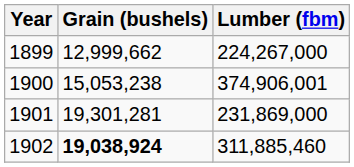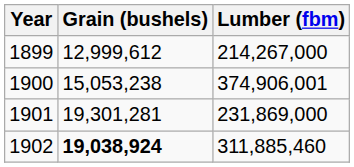 <table class="wikitable sortable">
 <tr>
 <th>Year</th>
 <th>Grain (bushels)</th>
 <th>Lumber (<a href='#'>fbm</a>)</th>
 </tr>
 <tr>
 <td>1899</td>
-<td>12,999,662</td>
-<td>224,267,000</td>
+<td>12,999,612</td>
+<td>214,267,000</td>
 </tr>
 <tr>
 <td>1900</td>
 <td>15,053,238</td>
 <td>374,906,001</td>
 </tr>
 <tr>
 <td>1901</td>
 <td>19,301,281</td>
 <td>231,869,000</td>
 </tr>
 <tr>
 <td>1902</td>
 <td><strong>19,038,924</strong></td>
 <td>311,885,460</td>
 </tr>
 </table>
